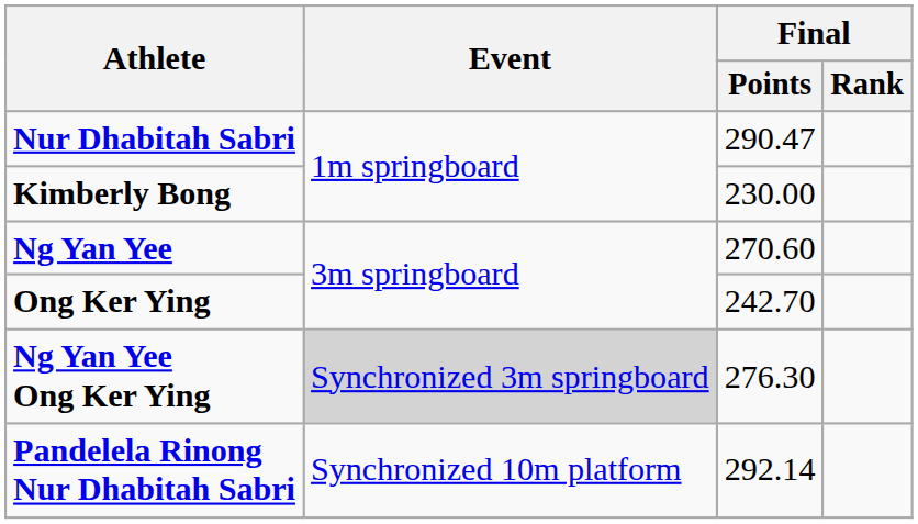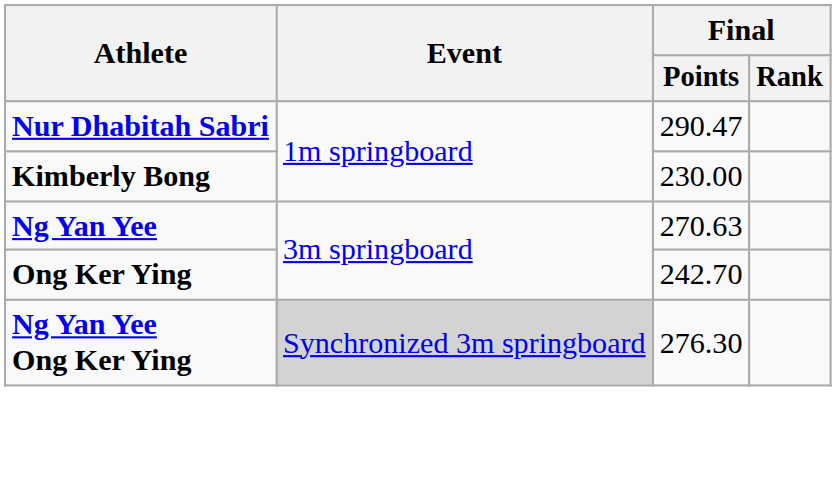 <table class="wikitable" style="font-size:90%">
 <tr>
 <th rowspan="2">Athlete</th>
 <th rowspan="2">Event</th>
 <th colspan="2">Final</th>
 </tr>
 <tr style="font-size:95%">
 <th>Points</th>
 <th>Rank</th>
 </tr>
 <tr align="center">
 <td align="left"><strong><a href='#'>Nur Dhabitah Sabri</a></strong></td>
 <td rowspan="2" align="left"><a href='#'>1m springboard</a></td>
 <td>290.47</td>
 <td></td>
 </tr>
 <tr align="center">
 <td align="left"><strong>Kimberly Bong</strong></td>
 <td>230.00</td>
 <td></td>
 </tr>
 <tr align="center">
 <td align="left"><strong><a href='#'>Ng Yan Yee</a></strong></td>
 <td rowspan="2" align="left"><a href='#'>3m springboard</a></td>
-<td>270.60</td>
+<td>270.63</td>
 <td></td>
 </tr>
 <tr align="center">
 <td align="left"><strong>Ong Ker Ying</strong></td>
 <td>242.70</td>
 <td></td>
 </tr>
 <tr align="center">
 <td align="left"><strong><a href='#'>Ng Yan Yee</a><br>Ong Ker Ying</strong></td>
 <td align="left" style="background: lightgrey;"><a href='#'>Synchronized 3m springboard</a></td>
 <td>276.30</td>
 <td></td>
 </tr>
-<tr align="center">
-<td align="left"><strong><a href='#'>Pandelela Rinong</a><br><a href='#'>Nur Dhabitah Sabri</a></strong></td>
-<td align="left"><a href='#'>Synchronized 10m platform</a></td>
-<td>292.14</td>
-<td></td>
-</tr>
 </table>
